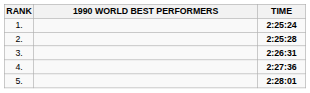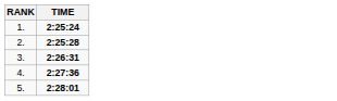 <table class="wikitable" style="border-collapse: collapse; font-size: 90%;">
 <tr>
 <th>RANK</th>
-<th align="center" style="width: 25em">1990 WORLD BEST PERFORMERS</th>
 <th align="center" style="width: 5em">TIME</th>
 </tr>
 <tr>
 <td align="center">1.</td>
-<td></td>
 <td align="center"><strong>2:25:24</strong></td>
 </tr>
 <tr>
 <td align="center">2.</td>
-<td></td>
 <td align="center"><strong>2:25:28</strong></td>
 </tr>
 <tr>
 <td align="center">3.</td>
-<td></td>
 <td align="center"><strong>2:26:31</strong></td>
 </tr>
 <tr>
 <td align="center">4.</td>
-<td></td>
 <td align="center"><strong>2:27:36</strong></td>
 </tr>
 <tr>
 <td align="center">5.</td>
-<td></td>
 <td align="center"><strong>2:28:01</strong></td>
 </tr>
 </table>
